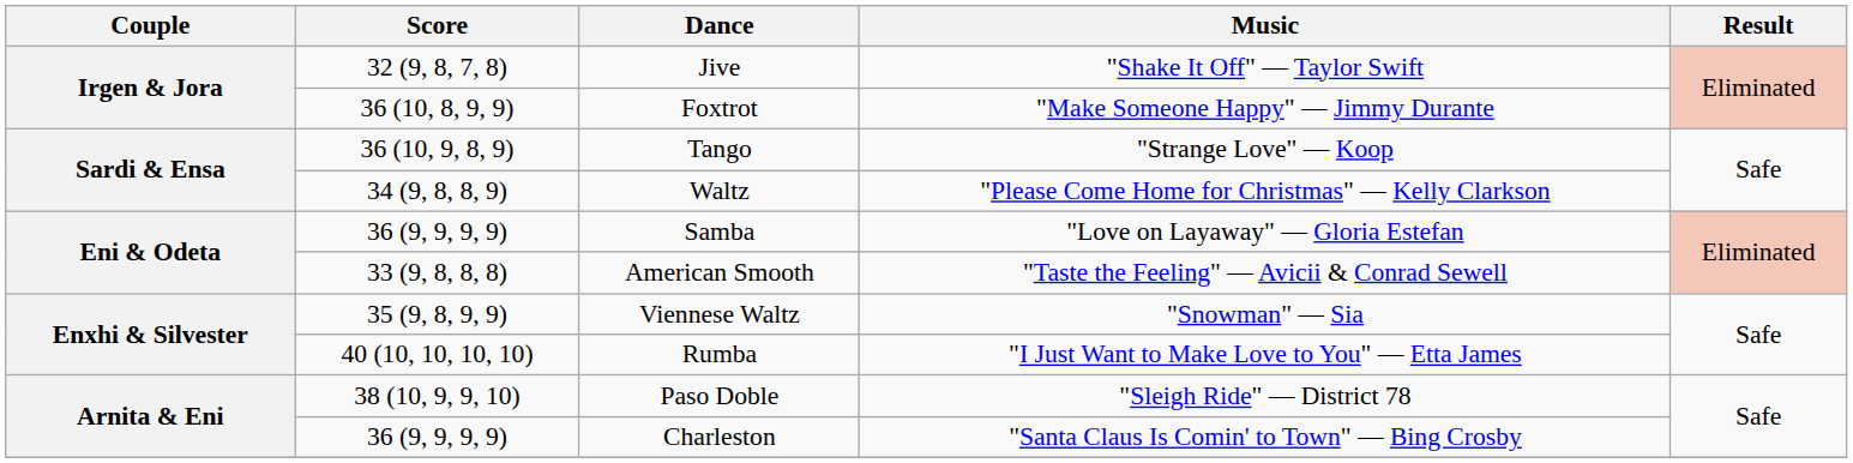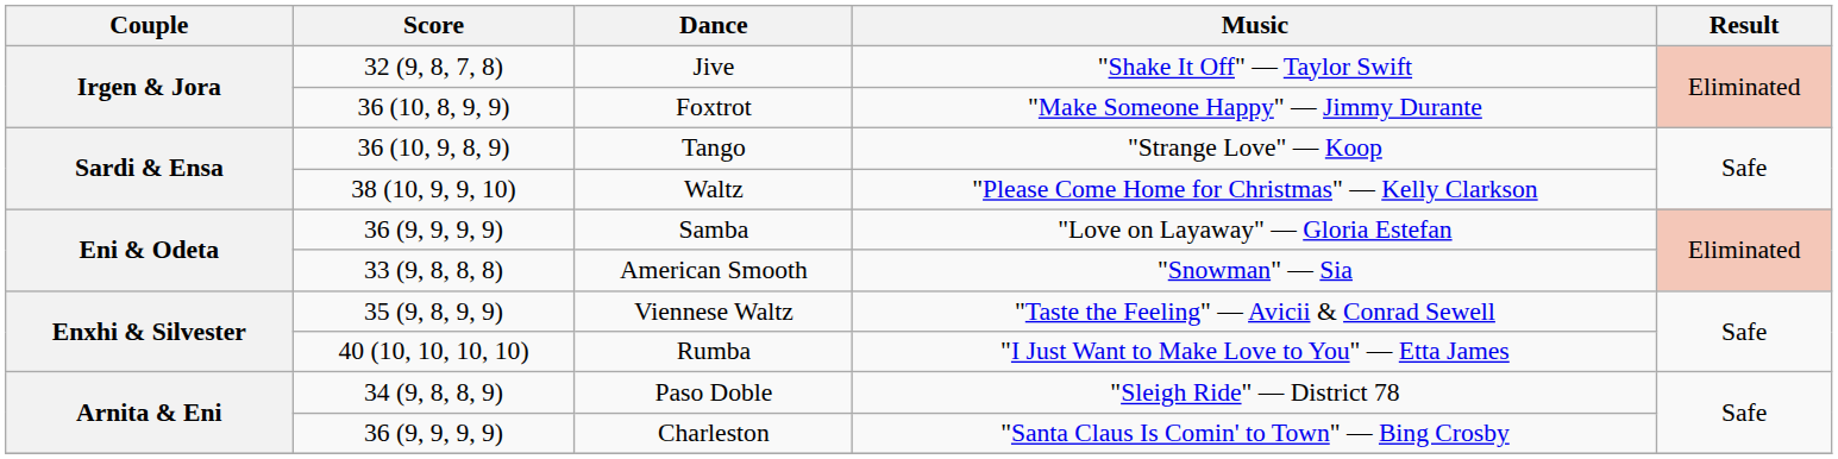 <table class="wikitable sortable" style="text-align:center; width: 90%">
 <tr>
 <th scope="col">Couple</th>
 <th scope="col">Score</th>
 <th scope="col" class="unsortable">Dance</th>
 <th scope="col" class="unsortable">Music</th>
 <th scope="col" class="unsortable">Result</th>
 </tr>
 <tr>
 <th scope="row" rowspan="2">Irgen & Jora</th>
 <td>32 (9, 8, 7, 8)</td>
 <td>Jive</td>
 <td>"<a href='#'>Shake It Off</a>" — <a href='#'>Taylor Swift</a></td>
 <td rowspan="2" bgcolor= f4c7b8>Eliminated</td>
 </tr>
 <tr>
 <td>36 (10, 8, 9, 9)</td>
 <td>Foxtrot</td>
 <td>"<a href='#'>Make Someone Happy</a>" — <a href='#'>Jimmy Durante</a></td>
 </tr>
 <tr>
 <th scope="row" rowspan="2">Sardi & Ensa</th>
 <td>36 (10, 9, 8, 9)</td>
 <td>Tango</td>
 <td>"Strange Love" — <a href='#'>Koop</a></td>
 <td rowspan="2">Safe</td>
 </tr>
 <tr>
-<td>34 (9, 8, 8, 9)</td>
+<td>38 (10, 9, 9, 10)</td>
 <td>Waltz</td>
 <td>"<a href='#'>Please Come Home for Christmas</a>" — <a href='#'>Kelly Clarkson</a></td>
 </tr>
 <tr>
 <th scope="row" rowspan="2">Eni & Odeta</th>
 <td>36 (9, 9, 9, 9)</td>
 <td>Samba</td>
 <td>"Love on Layaway" — <a href='#'>Gloria Estefan</a></td>
 <td rowspan="2" bgcolor= f4c7b8>Eliminated</td>
 </tr>
 <tr>
 <td>33 (9, 8, 8, 8)</td>
 <td>American Smooth</td>
-<td>"<a href='#'>Taste the Feeling</a>" — <a href='#'>Avicii</a> & <a href='#'>Conrad Sewell</a></td>
+<td>"<a href='#'>Snowman</a>" — <a href='#'>Sia</a></td>
 </tr>
 <tr>
 <th scope="row" rowspan="2">Enxhi & Silvester</th>
 <td>35 (9, 8, 9, 9)</td>
 <td>Viennese Waltz</td>
-<td>"<a href='#'>Snowman</a>" — <a href='#'>Sia</a></td>
+<td>"<a href='#'>Taste the Feeling</a>" — <a href='#'>Avicii</a> & <a href='#'>Conrad Sewell</a></td>
 <td rowspan="2">Safe</td>
 </tr>
 <tr>
 <td>40 (10, 10, 10, 10)</td>
 <td>Rumba</td>
 <td>"<a href='#'>I Just Want to Make Love to You</a>" — <a href='#'>Etta James</a></td>
 </tr>
 <tr>
 <th scope="row" rowspan="2">Arnita & Eni</th>
-<td>38 (10, 9, 9, 10)</td>
+<td>34 (9, 8, 8, 9)</td>
 <td>Paso Doble</td>
 <td>"<a href='#'>Sleigh Ride</a>" — District 78</td>
 <td rowspan="2">Safe</td>
 </tr>
 <tr>
 <td>36 (9, 9, 9, 9)</td>
 <td>Charleston</td>
 <td>"<a href='#'>Santa Claus Is Comin' to Town</a>" — <a href='#'>Bing Crosby</a></td>
 </tr>
 <tr>
 </tr>
 </table>
